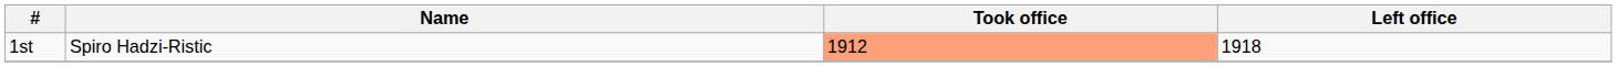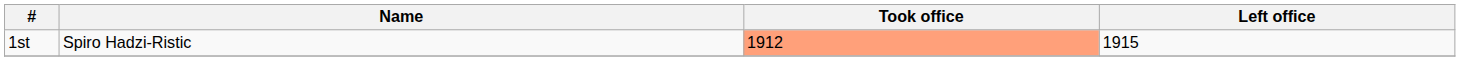 <table class="wikitable">
 <tr>
 <th width="2%">#</th>
 <th width="25%">Name</th>
 <th width="13%">Took office</th>
 <th width="13%">Left office</th>
 </tr>
 <tr>
 <td>1st</td>
 <td>Spiro Hadzi-Ristic</td>
 <td style="background: lightsalmon;">1912</td>
-<td>1918</td>
+<td>1915</td>
 </tr>
 <tr>
 </tr>
 </table>
